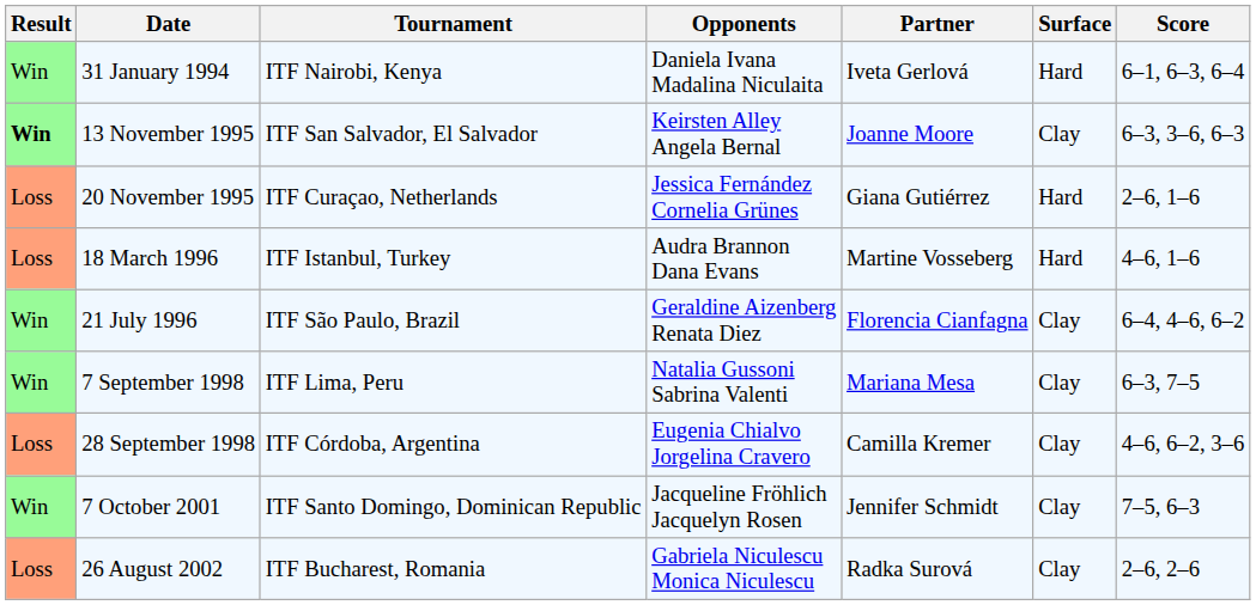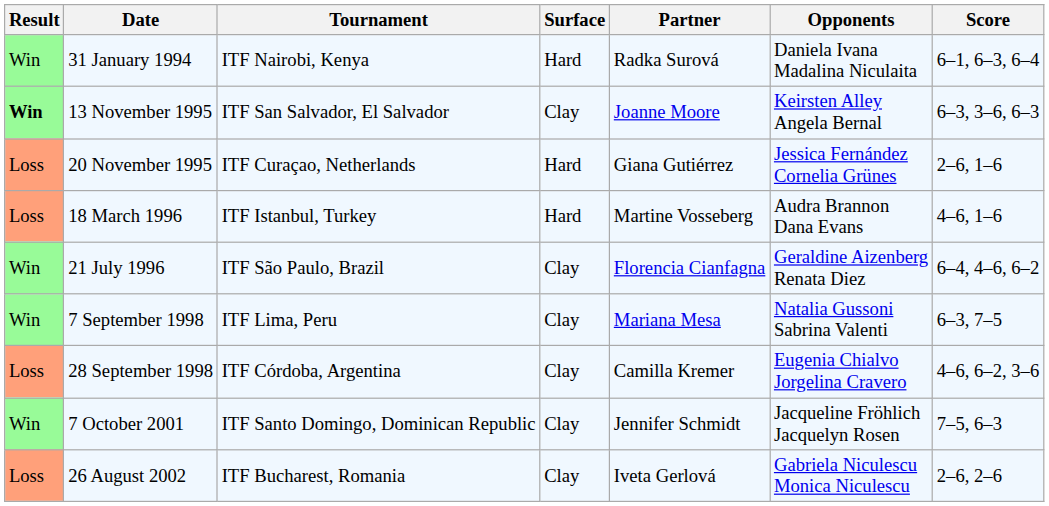 <table class="sortable wikitable" style=font-size:97%>
 <tr>
 <th>Result</th>
 <th>Date</th>
 <th>Tournament</th>
+<th>Surface</th>
+<th>Partner</th>
 <th>Opponents</th>
-<th>Partner</th>
-<th>Surface</th>
 <th>Score</th>
 </tr>
 <tr style="background:#f0f8ff;">
 <td style="background:#98fb98;">Win</td>
 <td>31 January 1994</td>
 <td>ITF Nairobi, Kenya</td>
+<td>Hard</td>
+<td> Radka Surová</td>
 <td> Daniela Ivana <br>  Madalina Niculaita</td>
-<td> Iveta Gerlová</td>
-<td>Hard</td>
 <td>6–1, 6–3, 6–4</td>
 </tr>
 <tr style="background:#f0f8ff;">
 <td style="background:#98fb98;"><strong>Win</strong></td>
 <td>13 November 1995</td>
 <td>ITF San Salvador, El Salvador</td>
+<td>Clay</td>
+<td> <a href='#'>Joanne Moore</a></td>
 <td> <a href='#'>Keirsten Alley</a> <br>  Angela Bernal</td>
-<td> <a href='#'>Joanne Moore</a></td>
-<td>Clay</td>
 <td>6–3, 3–6, 6–3</td>
 </tr>
 <tr style="background:#f0f8ff;">
 <td style="background:#ffa07a;">Loss</td>
 <td>20 November 1995</td>
 <td>ITF Curaçao, Netherlands</td>
+<td>Hard</td>
+<td> Giana Gutiérrez</td>
 <td> <a href='#'>Jessica Fernández</a> <br>  <a href='#'>Cornelia Grünes</a></td>
-<td> Giana Gutiérrez</td>
-<td>Hard</td>
 <td>2–6, 1–6</td>
 </tr>
 <tr style="background:#f0f8ff;">
 <td style="background:#ffa07a;">Loss</td>
 <td>18 March 1996</td>
 <td>ITF Istanbul, Turkey</td>
+<td>Hard</td>
+<td> Martine Vosseberg</td>
 <td> Audra Brannon <br>  Dana Evans</td>
-<td> Martine Vosseberg</td>
-<td>Hard</td>
 <td>4–6, 1–6</td>
 </tr>
 <tr style="background:#f0f8ff;">
 <td style="background:#98fb98;">Win</td>
 <td>21 July 1996</td>
 <td>ITF São Paulo, Brazil</td>
+<td>Clay</td>
+<td> <a href='#'>Florencia Cianfagna</a></td>
 <td> <a href='#'>Geraldine Aizenberg</a> <br>  Renata Diez</td>
-<td> <a href='#'>Florencia Cianfagna</a></td>
-<td>Clay</td>
 <td>6–4, 4–6, 6–2</td>
 </tr>
 <tr style="background:#f0f8ff;">
 <td style="background:#98fb98;">Win</td>
 <td>7 September 1998</td>
 <td>ITF Lima, Peru</td>
+<td>Clay</td>
+<td> <a href='#'>Mariana Mesa</a></td>
 <td> <a href='#'>Natalia Gussoni</a> <br>  Sabrina Valenti</td>
-<td> <a href='#'>Mariana Mesa</a></td>
-<td>Clay</td>
 <td>6–3, 7–5</td>
 </tr>
 <tr style="background:#f0f8ff;">
 <td style="background:#ffa07a;">Loss</td>
 <td>28 September 1998</td>
 <td>ITF Córdoba, Argentina</td>
+<td>Clay</td>
+<td> Camilla Kremer</td>
 <td> <a href='#'>Eugenia Chialvo</a> <br>  <a href='#'>Jorgelina Cravero</a></td>
-<td> Camilla Kremer</td>
-<td>Clay</td>
 <td>4–6, 6–2, 3–6</td>
 </tr>
 <tr style="background:#f0f8ff;">
 <td style="background:#98fb98;">Win</td>
 <td>7 October 2001</td>
 <td>ITF Santo Domingo, Dominican Republic</td>
+<td>Clay</td>
+<td> Jennifer Schmidt</td>
 <td> Jacqueline Fröhlich <br>  Jacquelyn Rosen</td>
-<td> Jennifer Schmidt</td>
-<td>Clay</td>
 <td>7–5, 6–3</td>
 </tr>
 <tr style="background:#f0f8ff;">
 <td style="background:#ffa07a;">Loss</td>
 <td>26 August 2002</td>
 <td>ITF Bucharest, Romania</td>
+<td>Clay</td>
+<td> Iveta Gerlová</td>
 <td> <a href='#'>Gabriela Niculescu</a> <br>  <a href='#'>Monica Niculescu</a></td>
-<td> Radka Surová</td>
-<td>Clay</td>
 <td>2–6, 2–6</td>
 </tr>
 </table>
